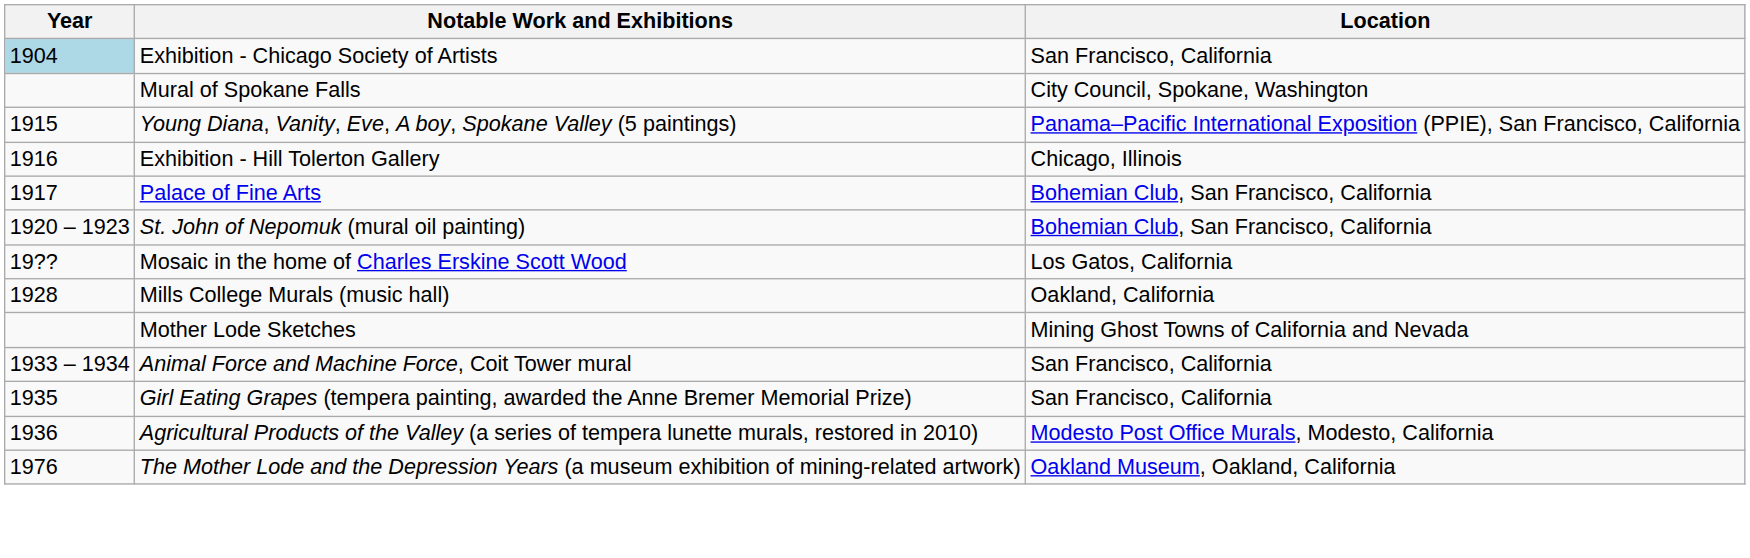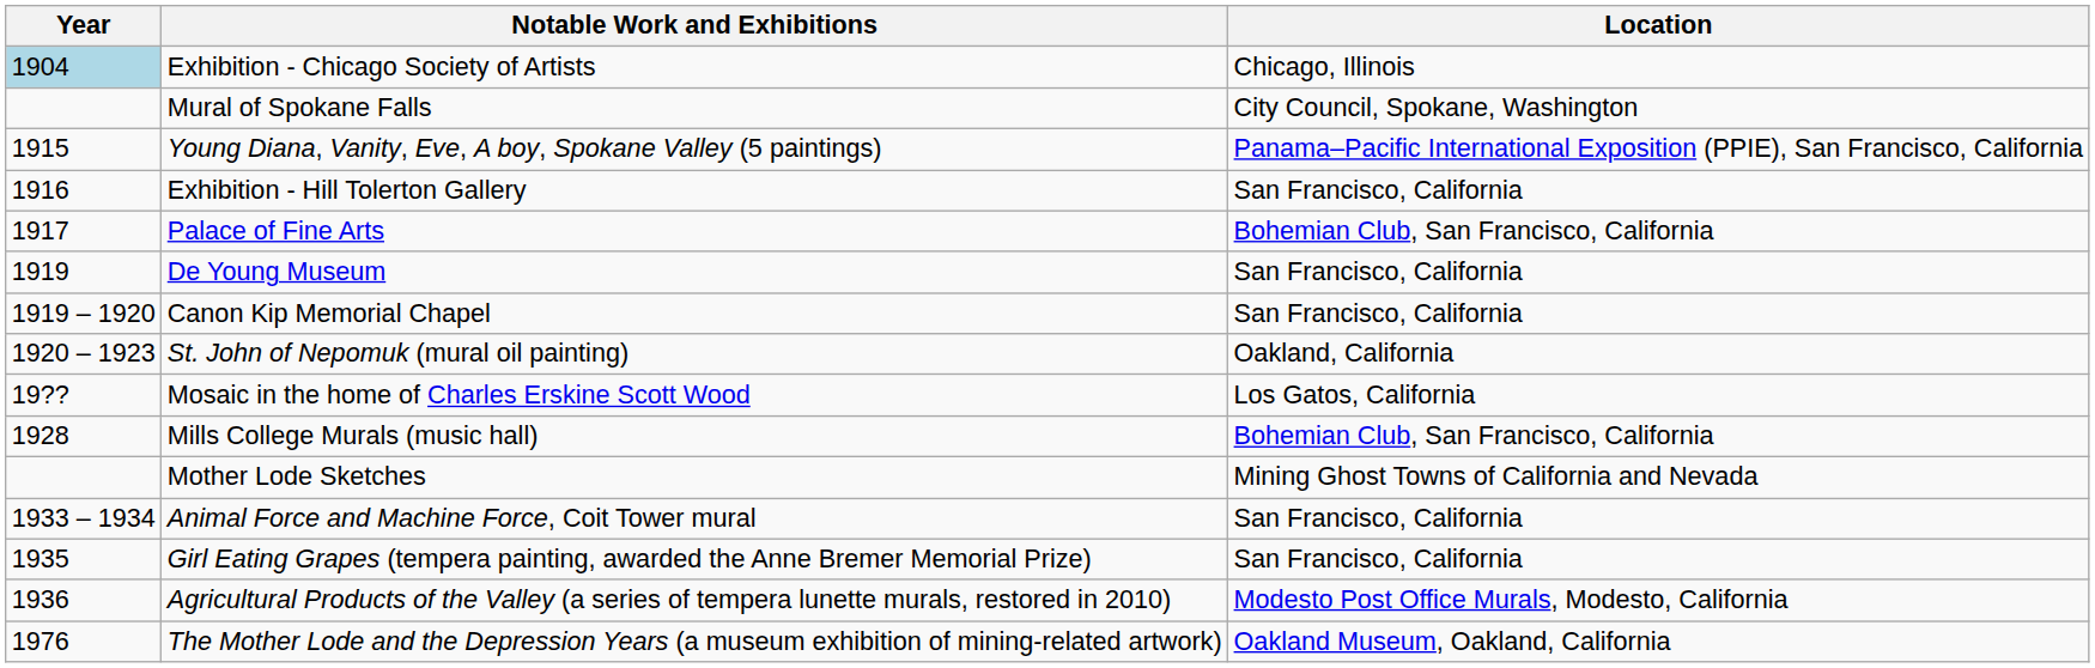 <table class="wikitable">
 <tr>
 <th>Year</th>
 <th>Notable Work and Exhibitions</th>
 <th>Location</th>
 </tr>
 <tr>
 <td style="background: lightblue;">1904</td>
 <td>Exhibition - Chicago Society of Artists</td>
-<td>San Francisco, California </td>
+<td>Chicago, Illinois</td>
 </tr>
 <tr>
 <td></td>
 <td>Mural of Spokane Falls</td>
 <td>City Council, Spokane, Washington</td>
 </tr>
 <tr>
 <td>1915</td>
 <td><em>Young Diana</em>, <em>Vanity</em>, <em>Eve</em>, <em>A boy</em>, <em>Spokane Valley </em>(5 paintings)</td>
 <td><a href='#'>Panama–Pacific International Exposition</a> (PPIE), San Francisco, California</td>
 </tr>
 <tr>
 <td>1916</td>
 <td>Exhibition - Hill Tolerton Gallery</td>
-<td>Chicago, Illinois</td>
+<td>San Francisco, California </td>
 </tr>
 <tr>
 <td>1917</td>
 <td><a href='#'>Palace of Fine Arts</a></td>
 <td><a href='#'>Bohemian Club</a>, San Francisco, California</td>
 </tr>
 <tr>
+<td>1919</td>
+<td><a href='#'>De Young Museum</a></td>
+<td>San Francisco, California</td>
+</tr>
+<tr>
+<td>1919 – 1920</td>
+<td>Canon Kip Memorial Chapel</td>
+<td>San Francisco, California</td>
+</tr>
+<tr>
 <td>1920 – 1923</td>
 <td><em>St. John of Nepomuk</em> (mural oil painting)</td>
-<td><a href='#'>Bohemian Club</a>, San Francisco, California</td>
+<td>Oakland, California</td>
 </tr>
 <tr>
 <td>19??</td>
 <td>Mosaic in the home of <a href='#'>Charles Erskine Scott Wood</a></td>
 <td>Los Gatos, California</td>
 </tr>
 <tr>
 <td>1928</td>
 <td>Mills College Murals (music hall)</td>
-<td>Oakland, California</td>
+<td><a href='#'>Bohemian Club</a>, San Francisco, California</td>
 </tr>
 <tr>
 <td></td>
 <td>Mother Lode Sketches</td>
 <td>Mining Ghost Towns of California and Nevada</td>
 </tr>
 <tr>
 <td>1933 – 1934</td>
 <td><em>Animal Force and Machine Force</em>, Coit Tower mural</td>
 <td>San Francisco, California</td>
 </tr>
 <tr>
 <td>1935</td>
 <td><em>Girl Eating Grapes</em> (tempera painting, awarded the Anne Bremer Memorial Prize)</td>
 <td>San Francisco, California</td>
 </tr>
 <tr>
 <td>1936</td>
 <td><em>Agricultural Products of the Valley </em>(a series of tempera lunette murals, restored in 2010)</td>
 <td><a href='#'>Modesto Post Office Murals</a>, Modesto, California</td>
 </tr>
 <tr>
 <td>1976</td>
 <td><em>The Mother Lode and the Depression Years </em>(a museum exhibition of mining-related artwork)</td>
 <td><a href='#'>Oakland Museum</a>, Oakland, California</td>
 </tr>
 </table>
